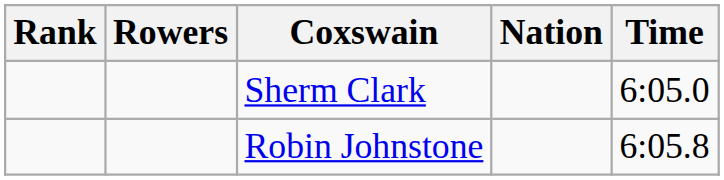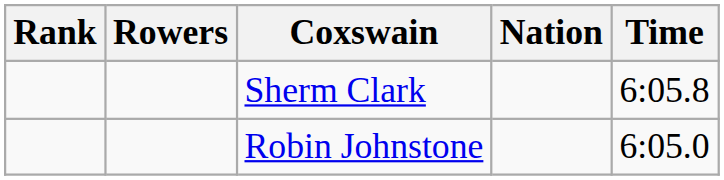 <table class="wikitable sortable" style="text-align:center">
 <tr>
 <th>Rank</th>
 <th>Rowers</th>
 <th>Coxswain</th>
 <th>Nation</th>
 <th>Time</th>
 </tr>
 <tr>
 <td></td>
 <td align=left></td>
 <td align=left><a href='#'>Sherm Clark</a></td>
 <td align=left></td>
-<td>6:05.0</td>
+<td>6:05.8</td>
 </tr>
 <tr>
 <td></td>
 <td align=left></td>
 <td align=left><a href='#'>Robin Johnstone</a></td>
 <td align=left></td>
-<td>6:05.8</td>
+<td>6:05.0</td>
 </tr>
 </table>
